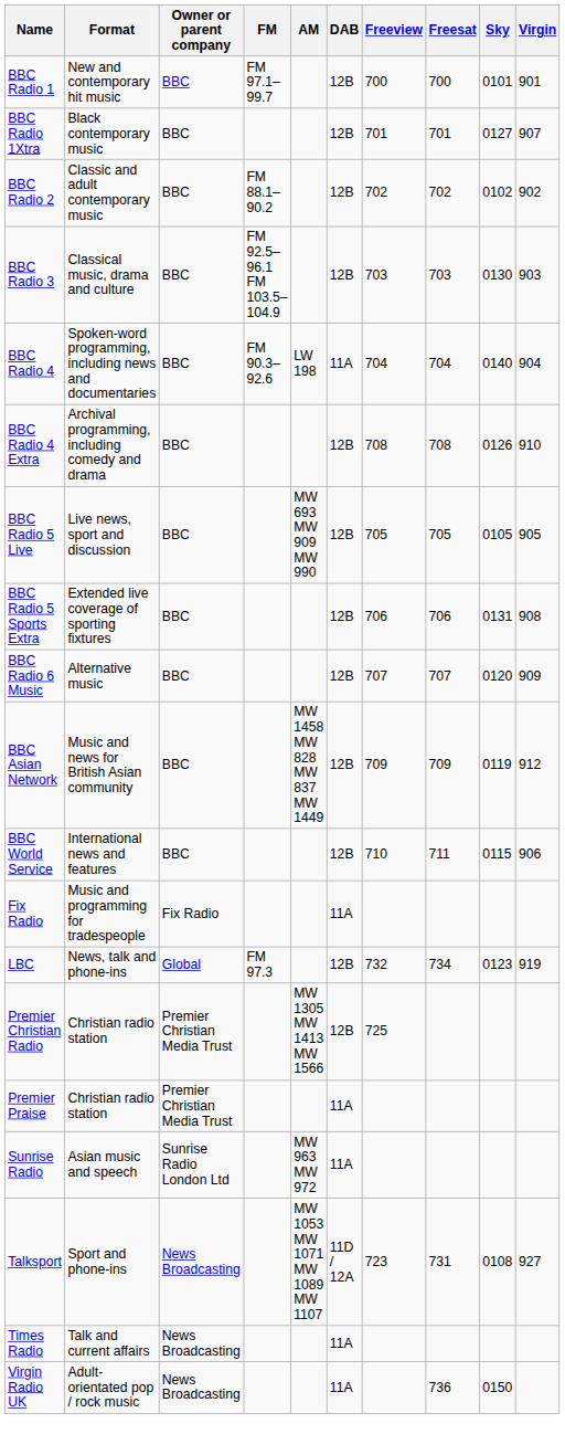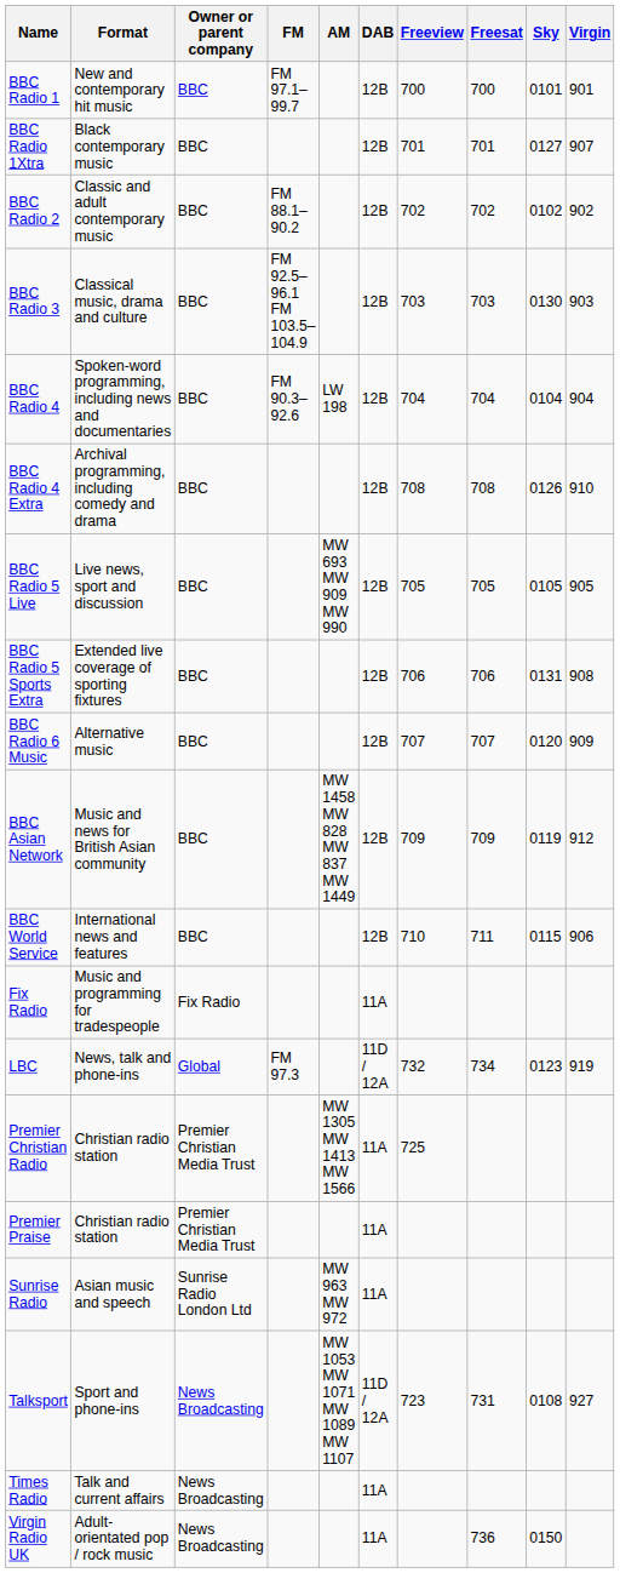 <table class="wikitable sortable">
 <tr>
 <th width=110>Name</th>
 <th width=100>Format</th>
 <th width=50>Owner or parent company</th>
 <th width=100>FM</th>
 <th width=80>AM</th>
 <th width=100>DAB</th>
 <th><a href='#'>Freeview</a></th>
 <th><a href='#'>Freesat</a></th>
 <th><a href='#'>Sky</a></th>
 <th><a href='#'>Virgin</a></th>
 </tr>
 <tr>
 <td><a href='#'>BBC Radio 1</a></td>
 <td>New and contemporary hit music</td>
 <td><a href='#'>BBC</a></td>
 <td>FM 97.1–99.7</td>
 <td></td>
 <td>12B</td>
 <td>700</td>
 <td>700</td>
 <td>0101</td>
 <td>901</td>
 </tr>
 <tr>
 <td><a href='#'>BBC Radio 1Xtra</a></td>
 <td>Black contemporary music</td>
 <td>BBC</td>
 <td></td>
 <td></td>
 <td>12B</td>
 <td>701</td>
 <td>701</td>
 <td>0127</td>
 <td>907</td>
 </tr>
 <tr>
 <td><a href='#'>BBC Radio 2</a></td>
 <td>Classic and adult contemporary music</td>
 <td>BBC</td>
 <td>FM 88.1–90.2</td>
 <td></td>
 <td>12B</td>
 <td>702</td>
 <td>702</td>
 <td>0102</td>
 <td>902</td>
 </tr>
 <tr>
 <td><a href='#'>BBC Radio 3</a></td>
 <td>Classical music, drama and culture</td>
 <td>BBC</td>
 <td>FM 92.5–96.1<br>FM 103.5–104.9</td>
 <td></td>
 <td>12B</td>
 <td>703</td>
 <td>703</td>
 <td>0130</td>
 <td>903</td>
 </tr>
 <tr>
 <td><a href='#'>BBC Radio 4</a></td>
 <td>Spoken-word programming, including news and documentaries</td>
 <td>BBC</td>
 <td>FM 90.3–92.6</td>
 <td>LW 198</td>
-<td>11A<br></td>
+<td>12B</td>
 <td>704</td>
 <td>704</td>
-<td>0140</td>
+<td>0104</td>
 <td>904</td>
 </tr>
 <tr>
 <td><a href='#'>BBC Radio 4 Extra</a></td>
 <td>Archival programming, including comedy and drama</td>
 <td>BBC</td>
 <td></td>
 <td></td>
 <td>12B</td>
 <td>708</td>
 <td>708</td>
 <td>0126</td>
 <td>910</td>
 </tr>
 <tr>
 <td><a href='#'>BBC Radio 5 Live</a></td>
 <td>Live news, sport and discussion</td>
 <td>BBC</td>
 <td></td>
 <td>MW 693<br>MW 909<br>MW 990</td>
 <td>12B</td>
 <td>705</td>
 <td>705</td>
 <td>0105</td>
 <td>905</td>
 </tr>
 <tr>
 <td><a href='#'>BBC Radio 5 Sports Extra</a></td>
 <td>Extended live coverage of sporting fixtures</td>
 <td>BBC</td>
 <td></td>
 <td></td>
 <td>12B</td>
 <td>706</td>
 <td>706</td>
 <td>0131</td>
 <td>908</td>
 </tr>
 <tr>
 <td><a href='#'>BBC Radio 6 Music</a></td>
 <td>Alternative music</td>
 <td>BBC</td>
 <td></td>
 <td></td>
 <td>12B</td>
 <td>707</td>
 <td>707</td>
 <td>0120</td>
 <td>909</td>
 </tr>
 <tr>
 <td><a href='#'>BBC Asian Network</a></td>
 <td>Music and news for British Asian community</td>
 <td>BBC</td>
 <td></td>
 <td>MW 1458 <br>MW 828 <br>MW 837 <br>MW 1449 </td>
 <td>12B</td>
 <td>709</td>
 <td>709</td>
 <td>0119</td>
 <td>912</td>
 </tr>
 <tr>
 <td><a href='#'>BBC World Service</a></td>
 <td>International news and features</td>
 <td>BBC</td>
 <td></td>
 <td></td>
 <td>12B</td>
 <td>710</td>
 <td>711</td>
 <td>0115</td>
 <td>906</td>
 </tr>
 <tr>
 <td><a href='#'>Fix Radio</a></td>
 <td>Music and programming for tradespeople</td>
 <td>Fix Radio</td>
 <td></td>
 <td></td>
 <td>11A</td>
 <td></td>
 <td></td>
 <td></td>
 <td></td>
 </tr>
 <tr>
 <td><a href='#'>LBC</a></td>
 <td>News, talk and phone-ins</td>
 <td><a href='#'>Global</a></td>
 <td>FM 97.3 </td>
 <td></td>
-<td>12B</td>
+<td>11D / 12A <br></td>
 <td>732</td>
 <td>734</td>
 <td>0123</td>
 <td>919</td>
 </tr>
 <tr>
 <td><a href='#'>Premier Christian Radio</a></td>
 <td>Christian radio station</td>
 <td>Premier Christian Media Trust</td>
 <td></td>
 <td>MW 1305 <br>MW 1413 <br>MW 1566 </td>
-<td>12B</td>
+<td>11A</td>
 <td>725</td>
 <td></td>
 <td></td>
 <td></td>
 </tr>
 <tr>
 <td><a href='#'>Premier Praise</a></td>
 <td>Christian radio station</td>
 <td>Premier Christian Media Trust</td>
 <td></td>
 <td></td>
 <td>11A</td>
 <td></td>
 <td></td>
 <td></td>
 <td></td>
 </tr>
 <tr>
 <td><a href='#'>Sunrise Radio</a></td>
 <td>Asian music and speech</td>
 <td>Sunrise Radio London Ltd</td>
 <td></td>
 <td>MW 963 <br>MW 972 </td>
 <td>11A</td>
 <td></td>
 <td></td>
 <td></td>
 <td></td>
 </tr>
 <tr>
 <td><a href='#'>Talksport</a></td>
 <td>Sport and phone-ins</td>
 <td><a href='#'>News Broadcasting</a></td>
 <td></td>
 <td>MW 1053<br>MW 1071<br>MW 1089<br>MW 1107</td>
 <td>11D / 12A<br></td>
 <td>723</td>
 <td>731</td>
 <td>0108</td>
 <td>927</td>
 </tr>
 <tr>
 <td><a href='#'>Times Radio</a></td>
 <td>Talk and current affairs</td>
 <td>News Broadcasting</td>
 <td></td>
 <td></td>
 <td>11A<br></td>
 <td></td>
 <td></td>
 <td></td>
 <td></td>
 </tr>
 <tr>
 <td><a href='#'>Virgin Radio UK</a></td>
 <td>Adult-orientated pop / rock music</td>
 <td>News Broadcasting</td>
 <td></td>
 <td></td>
 <td>11A<br></td>
 <td></td>
 <td>736</td>
 <td>0150</td>
 <td></td>
 </tr>
 </table>
